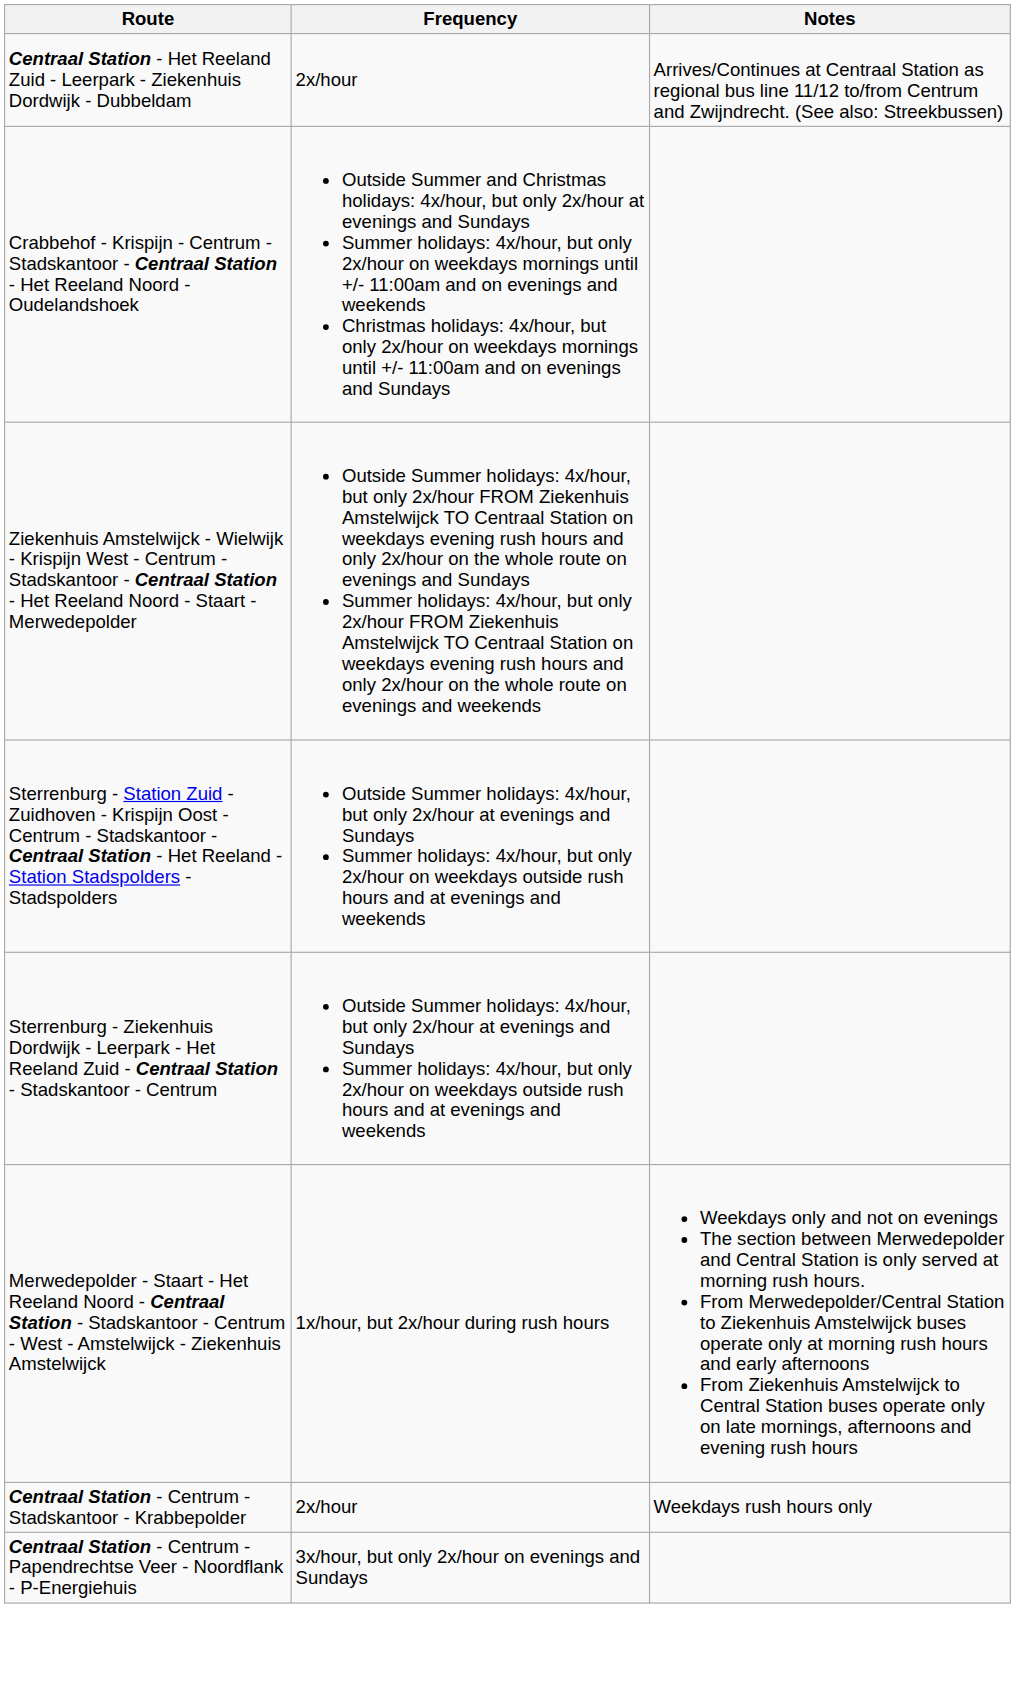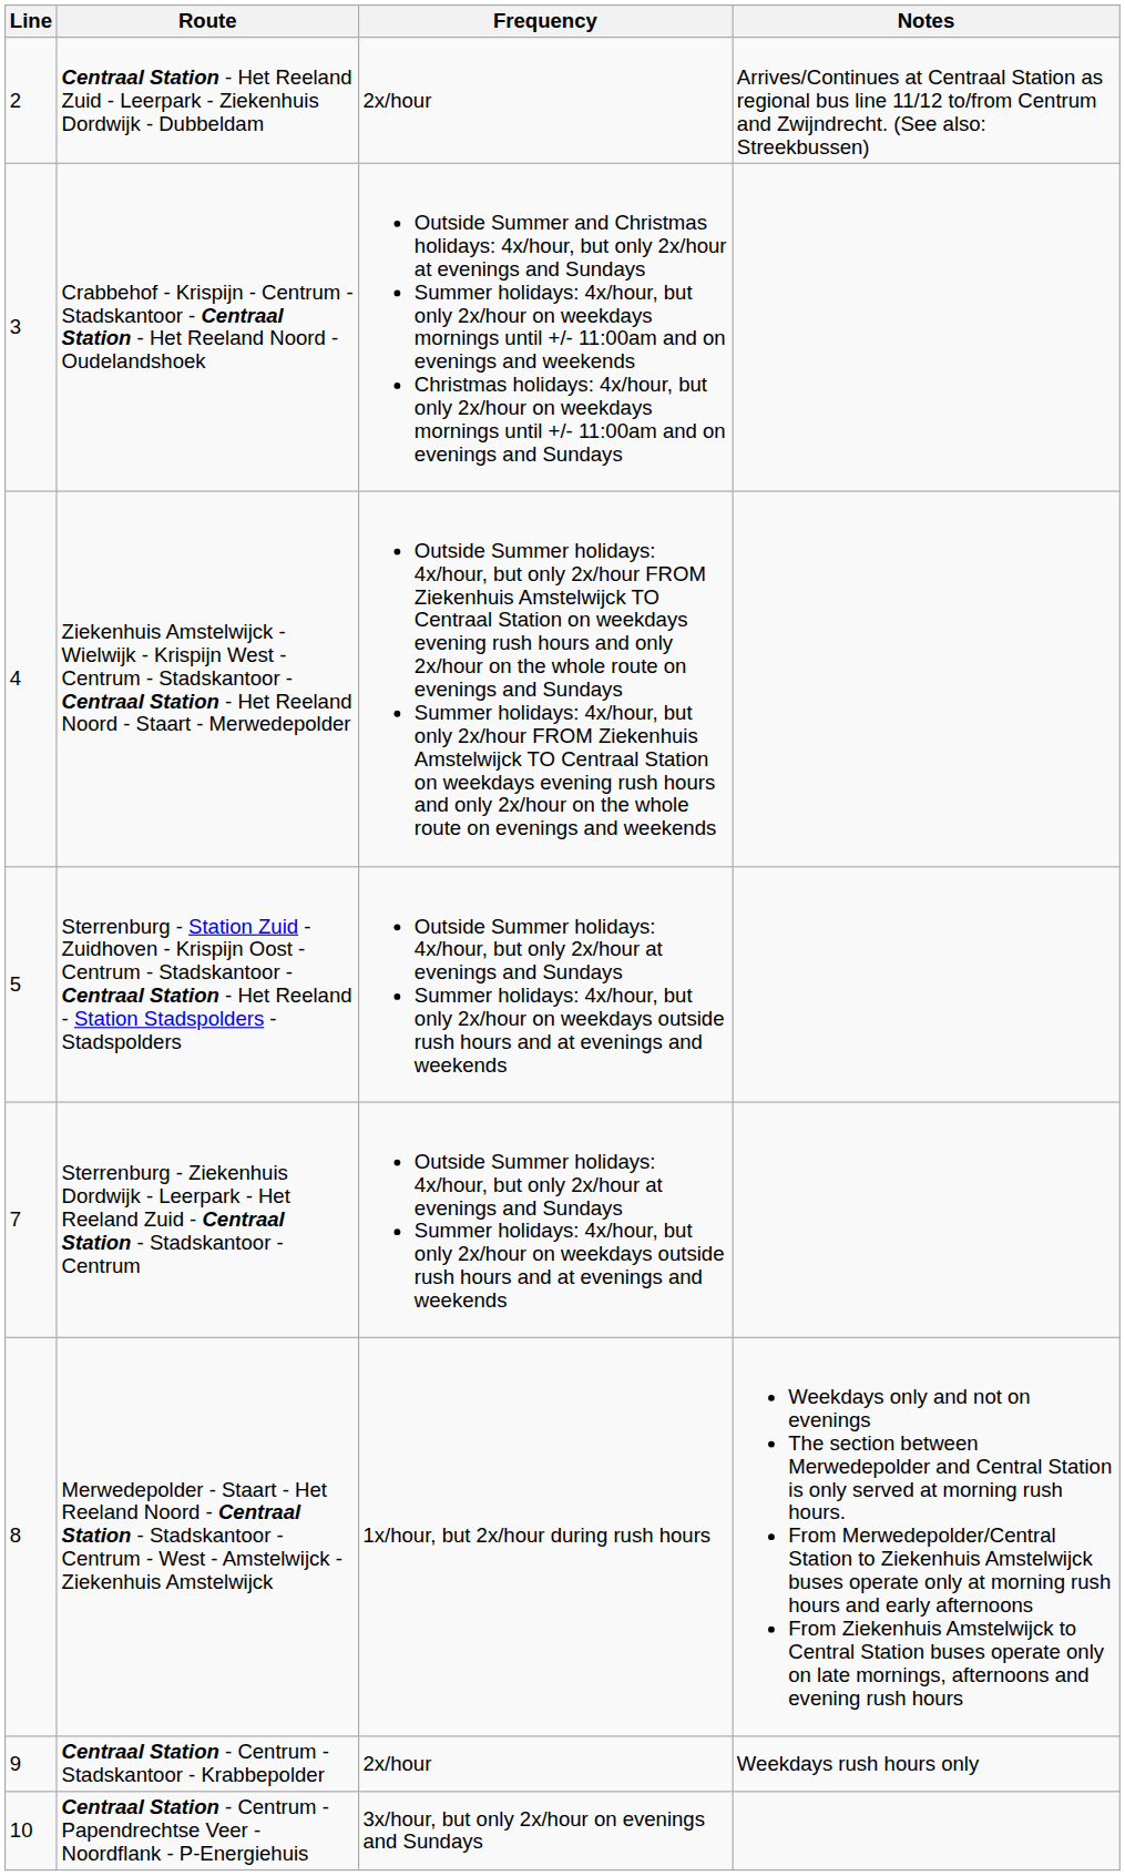 <table class="wikitable vatop">
 <tr>
+<th>Line</th>
 <th>Route</th>
 <th>Frequency</th>
 <th>Notes</th>
 </tr>
 <tr>
+<td>2</td>
 <td><strong><em>Centraal Station</em></strong> - Het Reeland Zuid - Leerpark - Ziekenhuis Dordwijk - Dubbeldam</td>
 <td>2x/hour</td>
 <td><br>Arrives/Continues at Centraal Station as regional bus line 11/12 to/from Centrum and Zwijndrecht. (See also: Streekbussen)</td>
 </tr>
 <tr>
+<td>3</td>
 <td>Crabbehof - Krispijn - Centrum - Stadskantoor - <strong><em>Centraal Station</em></strong> - Het Reeland Noord - Oudelandshoek</td>
 <td><br><ul><li>Outside Summer and Christmas holidays: 4x/hour, but only 2x/hour at evenings and Sundays</li><li>Summer holidays: 4x/hour, but only 2x/hour on weekdays mornings until +/- 11:00am and on evenings and weekends</li><li>Christmas holidays: 4x/hour, but only 2x/hour on weekdays mornings until +/- 11:00am and on evenings and Sundays</li></ul></td>
 <td></td>
 </tr>
 <tr>
+<td>4</td>
 <td>Ziekenhuis Amstelwijck - Wielwijk - Krispijn West - Centrum - Stadskantoor - <strong><em>Centraal Station</em></strong> - Het Reeland Noord - Staart - Merwedepolder</td>
 <td><br><ul><li>Outside Summer holidays: 4x/hour, but only 2x/hour FROM Ziekenhuis Amstelwijck TO Centraal Station on weekdays evening rush hours and only 2x/hour on the whole route on evenings and Sundays</li><li>Summer holidays: 4x/hour, but only 2x/hour FROM Ziekenhuis Amstelwijck TO Centraal Station on weekdays evening rush hours and only 2x/hour on the whole route on evenings and weekends</li></ul></td>
 <td></td>
 </tr>
 <tr>
+<td>5</td>
 <td>Sterrenburg - <a href='#'>Station Zuid</a> - Zuidhoven - Krispijn Oost - Centrum - Stadskantoor - <strong><em>Centraal Station</em></strong> - Het Reeland - <a href='#'>Station Stadspolders</a> - Stadspolders</td>
 <td><br><ul><li>Outside Summer holidays: 4x/hour, but only 2x/hour at evenings and Sundays</li><li>Summer holidays: 4x/hour, but only 2x/hour on weekdays outside rush hours and at evenings and weekends</li></ul></td>
 <td></td>
 </tr>
 <tr>
+<td>7</td>
 <td>Sterrenburg - Ziekenhuis Dordwijk - Leerpark - Het Reeland Zuid - <strong><em>Centraal Station</em></strong> - Stadskantoor - Centrum</td>
 <td><br><ul><li>Outside Summer holidays: 4x/hour, but only 2x/hour at evenings and Sundays</li><li>Summer holidays: 4x/hour, but only 2x/hour on weekdays outside rush hours and at evenings and weekends</li></ul></td>
 <td></td>
 </tr>
 <tr>
+<td>8</td>
 <td>Merwedepolder - Staart - Het Reeland Noord - <strong><em>Centraal Station</em></strong> - Stadskantoor - Centrum - West - Amstelwijck - Ziekenhuis Amstelwijck</td>
 <td>1x/hour, but 2x/hour during rush hours</td>
 <td><br><ul><li>Weekdays only and not on evenings</li><li>The section between Merwedepolder and Central Station is only served at morning rush hours.</li><li>From Merwedepolder/Central Station to Ziekenhuis Amstelwijck  buses operate only at morning rush hours and early afternoons</li><li>From Ziekenhuis Amstelwijck to Central Station buses operate only on late mornings, afternoons and evening rush hours</li></ul></td>
 </tr>
 <tr>
+<td>9</td>
 <td><strong><em>Centraal Station</em></strong> - Centrum - Stadskantoor - Krabbepolder</td>
 <td>2x/hour</td>
 <td>Weekdays rush hours only</td>
 </tr>
 <tr>
+<td>10</td>
 <td><strong><em>Centraal Station</em></strong> - Centrum - Papendrechtse Veer - Noordflank - P-Energiehuis</td>
 <td>3x/hour, but only 2x/hour on evenings and Sundays</td>
 <td></td>
 </tr>
 </table>
